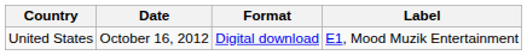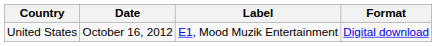 <table class="wikitable">
 <tr>
 <th>Country</th>
 <th>Date</th>
+<th>Label</th>
 <th>Format</th>
-<th>Label</th>
 </tr>
 <tr>
 <td>United States</td>
 <td>October 16, 2012</td>
+<td><a href='#'>E1</a>, Mood Muzik Entertainment</td>
 <td><a href='#'>Digital download</a></td>
-<td><a href='#'>E1</a>, Mood Muzik Entertainment</td>
 </tr>
 </table>
